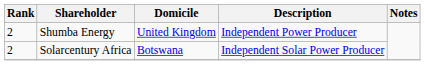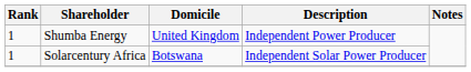 <table class="wikitable sortable" style="margin: 0.5em auto">
 <tr>
 <th>Rank</th>
 <th>Shareholder</th>
 <th>Domicile</th>
 <th>Description</th>
 <th>Notes</th>
 </tr>
 <tr>
-<td>2</td>
+<td>1</td>
 <td>Shumba Energy</td>
 <td><a href='#'>United Kingdom</a></td>
 <td><a href='#'>Independent Power Producer</a></td>
 <td rowspan=2></td>
 </tr>
 <tr>
-<td>2</td>
+<td>1</td>
 <td>Solarcentury Africa</td>
 <td><a href='#'>Botswana</a></td>
 <td><a href='#'>Independent Solar Power Producer</a></td>
 </tr>
 <tr>
 </tr>
 </table>
